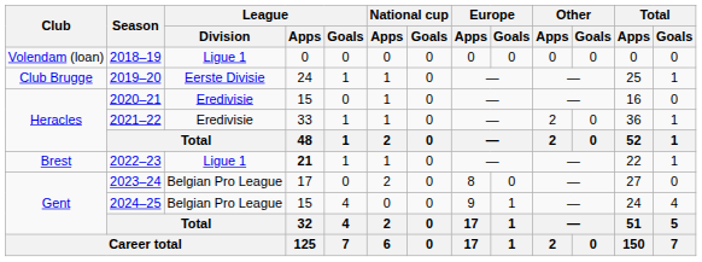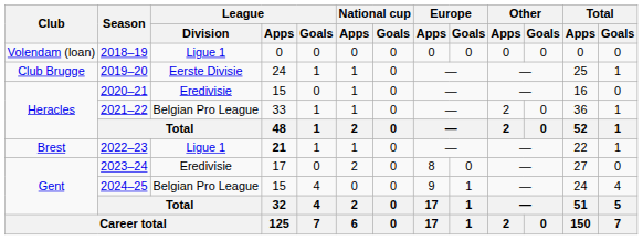 <table class=wikitable style="text-align: center">
 <tr>
 <th rowspan="2">Club</th>
 <th rowspan="2">Season</th>
 <th colspan="3">League</th>
 <th colspan="2">National cup</th>
 <th colspan="2">Europe</th>
 <th colspan="2">Other</th>
 <th colspan="2">Total</th>
 </tr>
 <tr>
 <th>Division</th>
 <th>Apps</th>
 <th>Goals</th>
 <th>Apps</th>
 <th>Goals</th>
 <th>Apps</th>
 <th>Goals</th>
 <th>Apps</th>
 <th>Goals</th>
 <th>Apps</th>
 <th>Goals</th>
 </tr>
 <tr>
 <td><a href='#'>Volendam</a> (loan)</td>
 <td><a href='#'>2018–19</a></td>
 <td><a href='#'>Ligue 1</a></td>
 <td>0</td>
 <td>0</td>
 <td>0</td>
 <td>0</td>
 <td>0</td>
 <td>0</td>
 <td>0</td>
 <td>0</td>
 <td>0</td>
 <td>0</td>
 </tr>
 <tr>
 <td><a href='#'>Club Brugge</a></td>
 <td><a href='#'>2019–20</a></td>
 <td><a href='#'>Eerste Divisie</a></td>
 <td>24</td>
 <td>1</td>
 <td>1</td>
 <td>0</td>
 <td colspan="2">—</td>
 <td colspan="2">—</td>
 <td>25</td>
 <td>1</td>
 </tr>
 <tr>
 <td rowspan="3"><a href='#'>Heracles</a></td>
 <td><a href='#'>2020–21</a></td>
 <td><a href='#'>Eredivisie</a></td>
 <td>15</td>
 <td>0</td>
 <td>1</td>
 <td>0</td>
 <td colspan="2">—</td>
 <td colspan="2">—</td>
 <td>16</td>
 <td>0</td>
 </tr>
 <tr>
 <td><a href='#'>2021–22</a></td>
-<td>Eredivisie</td>
+<td>Belgian Pro League</td>
 <td>33</td>
 <td>1</td>
 <td>1</td>
 <td>0</td>
 <td colspan="2">—</td>
 <td>2</td>
 <td>0</td>
 <td>36</td>
 <td>1</td>
 </tr>
 <tr>
 <th colspan="2">Total</th>
 <th>48</th>
 <th>1</th>
 <th>2</th>
 <th>0</th>
 <th colspan="2">—</th>
 <th>2</th>
 <th>0</th>
 <th>52</th>
 <th>1</th>
 </tr>
 <tr>
 <td><a href='#'>Brest</a></td>
 <td><a href='#'>2022–23</a></td>
 <td><a href='#'>Ligue 1</a></td>
 <td><strong>21</strong></td>
 <td>1</td>
 <td>1</td>
 <td>0</td>
 <td colspan="2">—</td>
 <td colspan="2">—</td>
 <td>22</td>
 <td>1</td>
 </tr>
 <tr>
 <td rowspan="3"><a href='#'>Gent</a></td>
 <td><a href='#'>2023–24</a></td>
-<td>Belgian Pro League</td>
+<td>Eredivisie</td>
 <td>17</td>
 <td>0</td>
 <td>2</td>
 <td>0</td>
 <td>8</td>
 <td>0</td>
 <td colspan="2">—</td>
 <td>27</td>
 <td>0</td>
 </tr>
 <tr>
 <td><a href='#'>2024–25</a></td>
 <td>Belgian Pro League</td>
 <td>15</td>
 <td>4</td>
 <td>0</td>
 <td>0</td>
 <td>9</td>
 <td>1</td>
 <td colspan="2">—</td>
 <td>24</td>
 <td>4</td>
 </tr>
 <tr>
 <th colspan="2">Total</th>
 <th>32</th>
 <th>4</th>
 <th>2</th>
 <th>0</th>
 <th>17</th>
 <th>1</th>
 <th colspan="2">—</th>
 <th>51</th>
 <th>5</th>
 </tr>
 <tr>
 <th colspan="3">Career total</th>
 <th>125</th>
 <th>7</th>
 <th>6</th>
 <th>0</th>
 <th>17</th>
 <th>1</th>
 <th>2</th>
 <th>0</th>
 <th>150</th>
 <th>7</th>
 </tr>
 </table>
